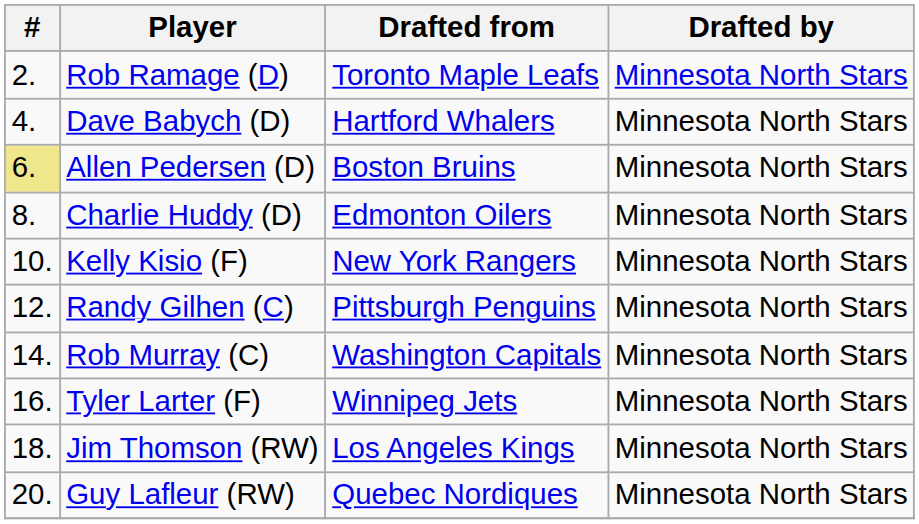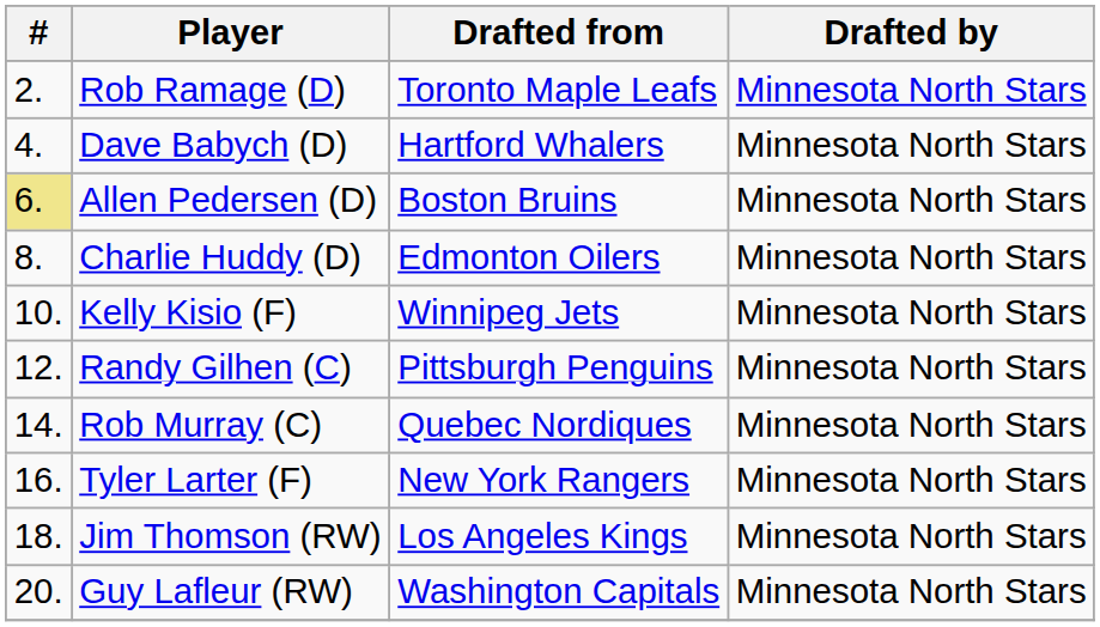 <table class="wikitable">
 <tr>
 <th bgcolor="#DDDDFF">#</th>
 <th bgcolor="#DDDDFF">Player</th>
 <th bgcolor="#DDDDFF">Drafted from</th>
 <th bgcolor="#DDDDFF">Drafted by</th>
 </tr>
 <tr>
 <td>2.</td>
 <td><a href='#'>Rob Ramage</a> (<a href='#'>D</a>)</td>
 <td><a href='#'>Toronto Maple Leafs</a></td>
 <td><a href='#'>Minnesota North Stars</a></td>
 </tr>
 <tr>
 <td>4.</td>
 <td><a href='#'>Dave Babych</a> (D)</td>
 <td><a href='#'>Hartford Whalers</a></td>
 <td>Minnesota North Stars</td>
 </tr>
 <tr>
 <td style="background: khaki;">6.</td>
 <td><a href='#'>Allen Pedersen</a> (D)</td>
 <td><a href='#'>Boston Bruins</a></td>
 <td>Minnesota North Stars</td>
 </tr>
 <tr>
 <td>8.</td>
 <td><a href='#'>Charlie Huddy</a> (D)</td>
 <td><a href='#'>Edmonton Oilers</a></td>
 <td>Minnesota North Stars</td>
 </tr>
 <tr>
 <td>10.</td>
 <td><a href='#'>Kelly Kisio</a> (F)</td>
-<td><a href='#'>New York Rangers</a></td>
+<td><a href='#'>Winnipeg Jets</a></td>
 <td>Minnesota North Stars</td>
 </tr>
 <tr>
 <td>12.</td>
 <td><a href='#'>Randy Gilhen</a> (<a href='#'>C</a>)</td>
 <td><a href='#'>Pittsburgh Penguins</a></td>
 <td>Minnesota North Stars</td>
 </tr>
 <tr>
 <td>14.</td>
 <td><a href='#'>Rob Murray</a> (C)</td>
-<td><a href='#'>Washington Capitals</a></td>
+<td><a href='#'>Quebec Nordiques</a></td>
 <td>Minnesota North Stars</td>
 </tr>
 <tr>
 <td>16.</td>
 <td><a href='#'>Tyler Larter</a> (F)</td>
-<td><a href='#'>Winnipeg Jets</a></td>
+<td><a href='#'>New York Rangers</a></td>
 <td>Minnesota North Stars</td>
 </tr>
 <tr>
 <td>18.</td>
 <td><a href='#'>Jim Thomson</a> (RW)</td>
 <td><a href='#'>Los Angeles Kings</a></td>
 <td>Minnesota North Stars</td>
 </tr>
 <tr>
 <td>20.</td>
 <td><a href='#'>Guy Lafleur</a> (RW)</td>
-<td><a href='#'>Quebec Nordiques</a></td>
+<td><a href='#'>Washington Capitals</a></td>
 <td>Minnesota North Stars</td>
 </tr>
 <tr>
 </tr>
 </table>
